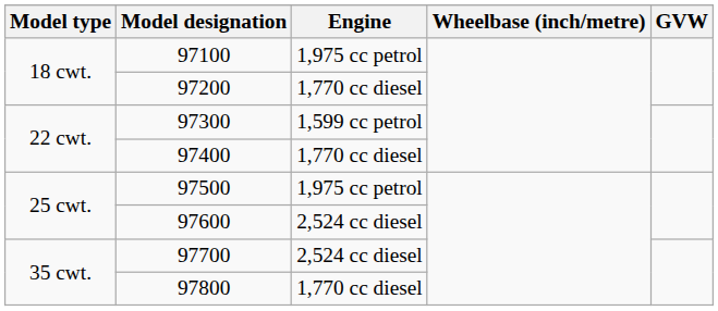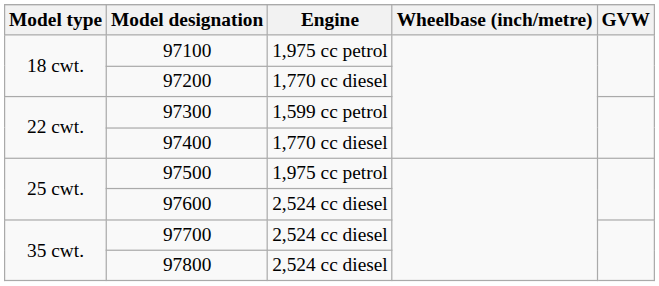 <table class="wikitable" style="text-align:center; font-size:100%;">
 <tr>
 </tr>
 <tr>
 <th>Model type</th>
 <th>Model designation</th>
 <th>Engine</th>
 <th>Wheelbase (inch/metre)</th>
 <th>GVW</th>
 </tr>
 <tr>
 <td rowspan="2">18 cwt.</td>
 <td>97100</td>
 <td>1,975 cc petrol</td>
 <td rowspan="4"></td>
 <td rowspan="2"></td>
 </tr>
 <tr>
 <td>97200</td>
 <td>1,770 cc diesel</td>
 </tr>
 <tr>
 <td rowspan="2">22 cwt.</td>
 <td>97300</td>
 <td>1,599 cc petrol</td>
 <td rowspan="2"></td>
 </tr>
 <tr>
 <td>97400</td>
 <td>1,770 cc diesel</td>
 </tr>
 <tr>
 <td rowspan="2">25 cwt.</td>
 <td>97500</td>
 <td>1,975 cc petrol</td>
 <td rowspan="4"></td>
 <td rowspan="2"></td>
 </tr>
 <tr>
 <td>97600</td>
 <td>2,524 cc diesel</td>
 </tr>
 <tr>
 <td rowspan="2">35 cwt.</td>
 <td>97700</td>
 <td>2,524 cc diesel</td>
 <td rowspan="2"></td>
 </tr>
 <tr>
 <td>97800</td>
-<td>1,770 cc diesel</td>
+<td>2,524 cc diesel</td>
 </tr>
 </table>
